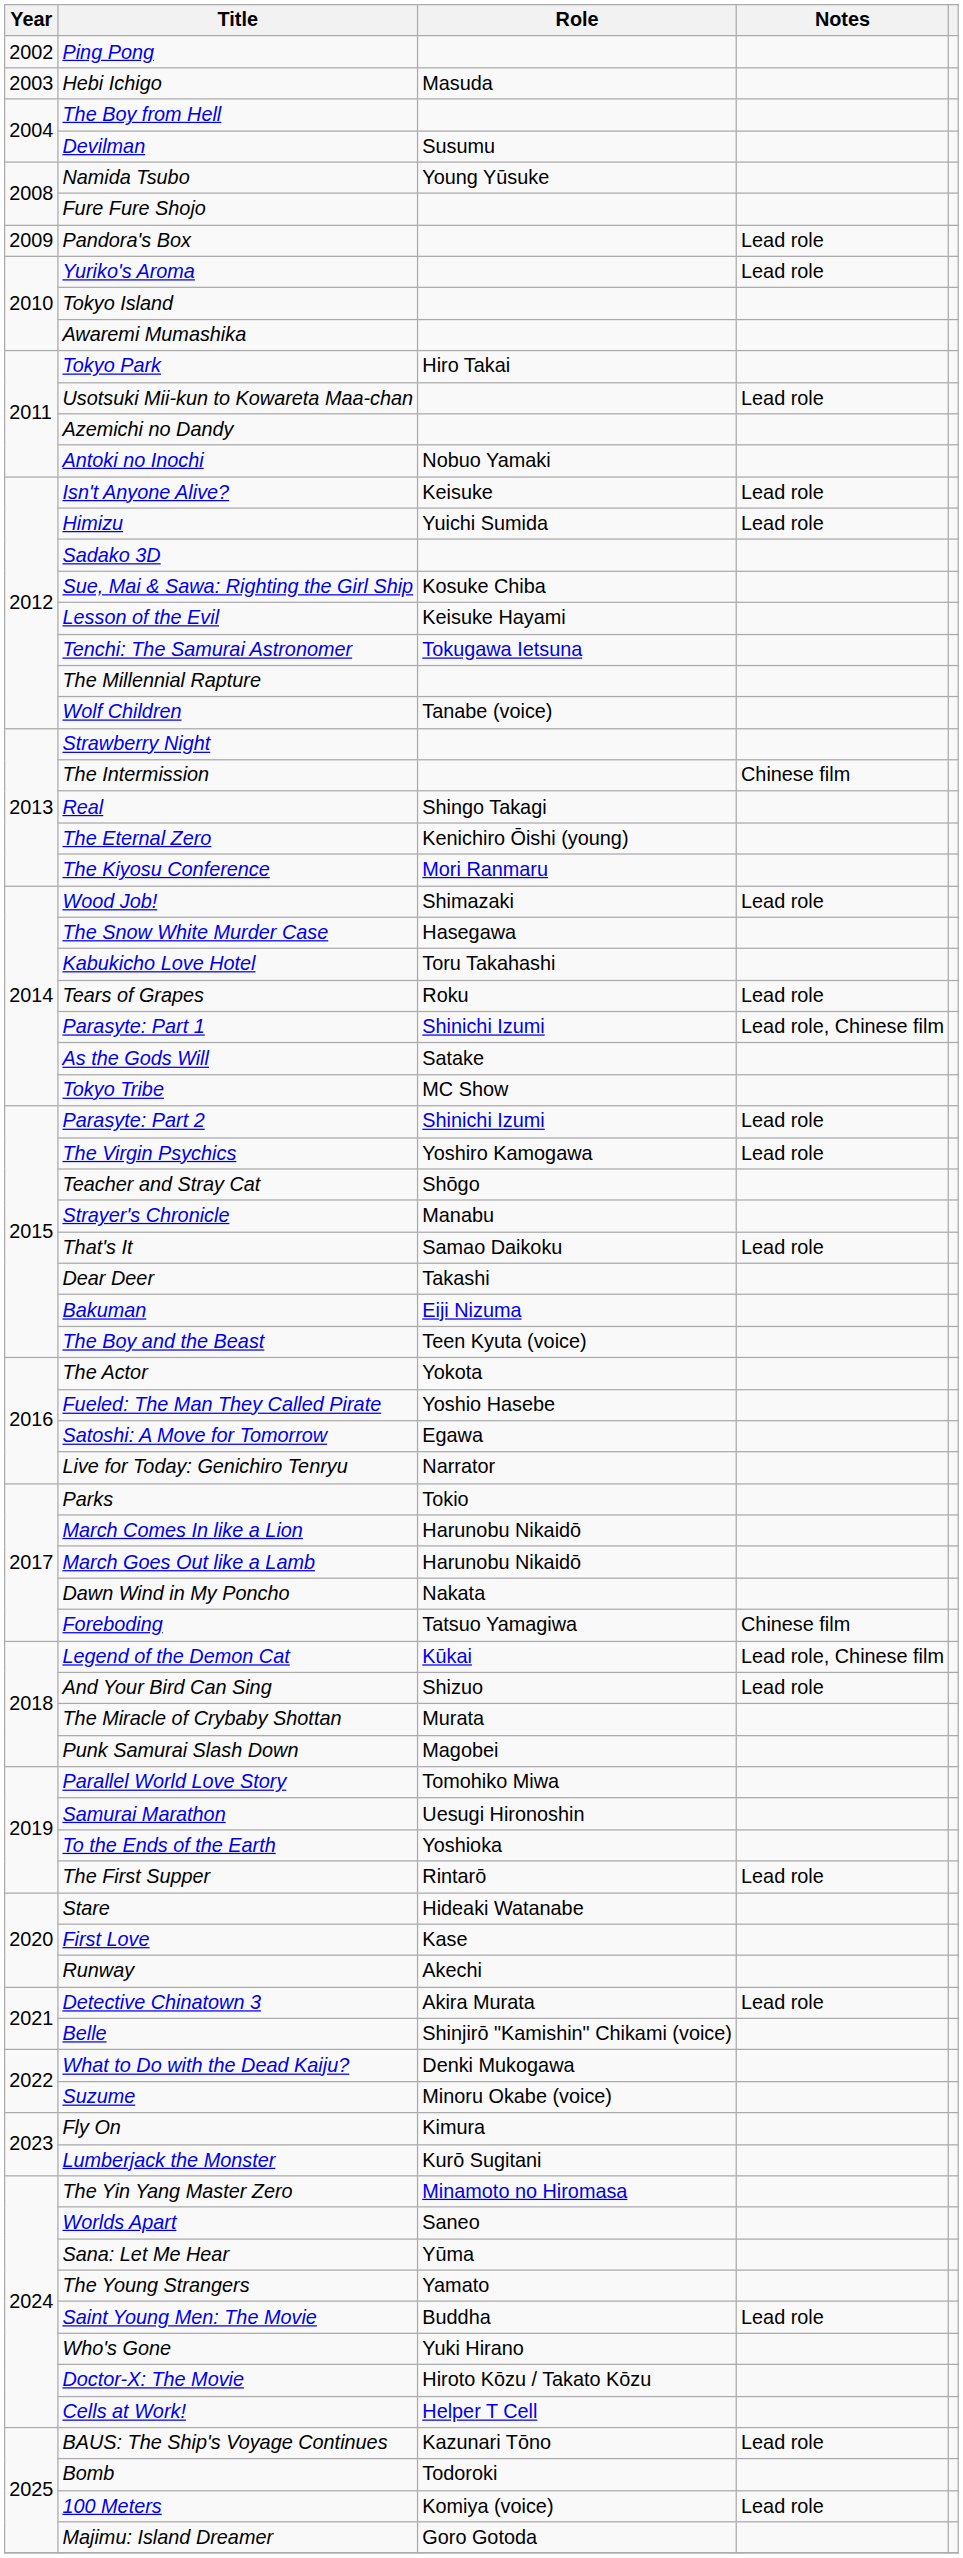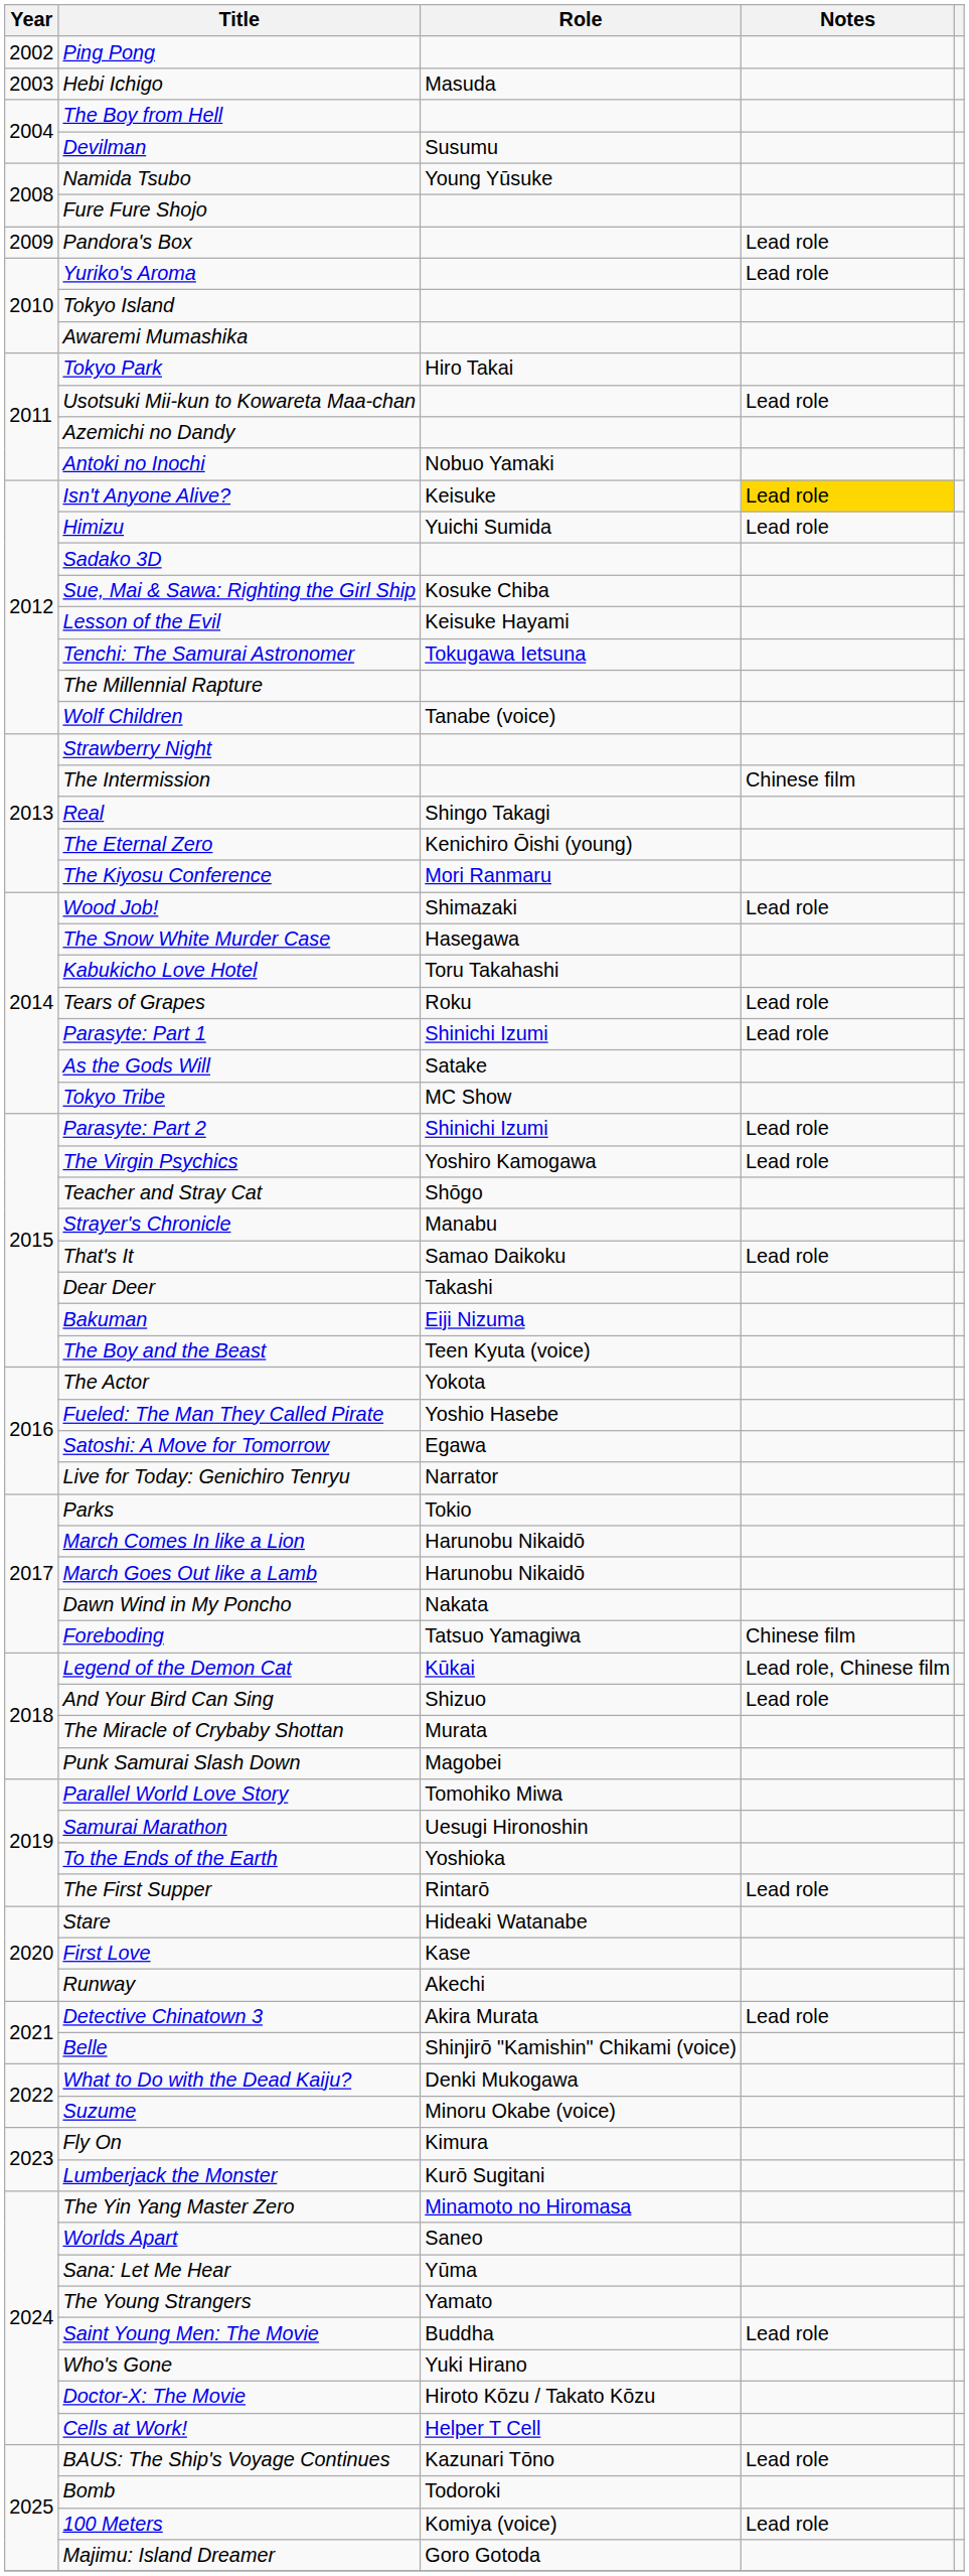 <table class="wikitable">
 <tr>
 <th>Year</th>
 <th>Title</th>
 <th>Role</th>
 <th>Notes</th>
 <th></th>
 </tr>
 <tr>
 <td>2002</td>
 <td><em><a href='#'>Ping Pong</a></em></td>
 <td></td>
 <td></td>
 <td></td>
 </tr>
 <tr>
 <td>2003</td>
 <td><em>Hebi Ichigo</em></td>
 <td>Masuda</td>
 <td></td>
 <td></td>
 </tr>
 <tr>
 <td rowspan="2">2004</td>
 <td><em><a href='#'>The Boy from Hell</a></em></td>
 <td></td>
 <td></td>
 <td></td>
 </tr>
 <tr>
 <td><em><a href='#'>Devilman</a></em></td>
 <td>Susumu</td>
 <td></td>
 <td></td>
 </tr>
 <tr>
 <td rowspan="2">2008</td>
 <td><em>Namida Tsubo</em></td>
 <td>Young Yūsuke</td>
 <td></td>
 <td></td>
 </tr>
 <tr>
 <td><em>Fure Fure Shojo</em></td>
 <td></td>
 <td></td>
 <td></td>
 </tr>
 <tr>
 <td>2009</td>
 <td><em>Pandora's Box</em></td>
 <td></td>
 <td>Lead role</td>
 <td></td>
 </tr>
 <tr>
 <td rowspan="3">2010</td>
 <td><em><a href='#'>Yuriko's Aroma</a></em></td>
 <td></td>
 <td>Lead role</td>
 <td></td>
 </tr>
 <tr>
 <td><em>Tokyo Island</em></td>
 <td></td>
 <td></td>
 <td></td>
 </tr>
 <tr>
 <td><em>Awaremi Mumashika</em></td>
 <td></td>
 <td></td>
 <td></td>
 </tr>
 <tr>
 <td rowspan="4">2011</td>
 <td><em><a href='#'>Tokyo Park</a></em></td>
 <td>Hiro Takai</td>
 <td></td>
 <td></td>
 </tr>
 <tr>
 <td><em>Usotsuki Mii-kun to Kowareta Maa-chan</em></td>
 <td></td>
 <td>Lead role</td>
 <td></td>
 </tr>
 <tr>
 <td><em>Azemichi no Dandy</em></td>
 <td></td>
 <td></td>
 <td></td>
 </tr>
 <tr>
 <td><em><a href='#'>Antoki no Inochi</a></em></td>
 <td>Nobuo Yamaki</td>
 <td></td>
 <td></td>
 </tr>
 <tr>
 <td rowspan="8">2012</td>
 <td><em><a href='#'>Isn't Anyone Alive?</a></em></td>
 <td>Keisuke</td>
-<td>Lead role</td>
+<td style="background: gold;">Lead role</td>
 <td></td>
 </tr>
 <tr>
 <td><em><a href='#'>Himizu</a></em></td>
 <td>Yuichi Sumida</td>
 <td>Lead role</td>
 <td></td>
 </tr>
 <tr>
 <td><em><a href='#'>Sadako 3D</a></em></td>
 <td></td>
 <td></td>
 <td></td>
 </tr>
 <tr>
 <td><em><a href='#'>Sue, Mai & Sawa: Righting the Girl Ship</a></em></td>
 <td>Kosuke Chiba</td>
 <td></td>
 <td></td>
 </tr>
 <tr>
 <td><em><a href='#'>Lesson of the Evil</a></em></td>
 <td>Keisuke Hayami</td>
 <td></td>
 <td></td>
 </tr>
 <tr>
 <td><em><a href='#'>Tenchi: The Samurai Astronomer</a></em></td>
 <td><a href='#'>Tokugawa Ietsuna</a></td>
 <td></td>
 <td></td>
 </tr>
 <tr>
 <td><em>The Millennial Rapture</em></td>
 <td></td>
 <td></td>
 <td></td>
 </tr>
 <tr>
 <td><em><a href='#'>Wolf Children</a></em></td>
 <td>Tanabe (voice)</td>
 <td></td>
 <td></td>
 </tr>
 <tr>
 <td rowspan="5">2013</td>
 <td><em><a href='#'>Strawberry Night</a></em></td>
 <td></td>
 <td></td>
 <td></td>
 </tr>
 <tr>
 <td><em>The Intermission</em></td>
 <td></td>
 <td>Chinese film</td>
 <td></td>
 </tr>
 <tr>
 <td><em><a href='#'>Real</a></em></td>
 <td>Shingo Takagi</td>
 <td></td>
 <td></td>
 </tr>
 <tr>
 <td><em><a href='#'>The Eternal Zero</a></em></td>
 <td>Kenichiro Ōishi (young)</td>
 <td></td>
 <td></td>
 </tr>
 <tr>
 <td><em><a href='#'>The Kiyosu Conference</a></em></td>
 <td><a href='#'>Mori Ranmaru</a></td>
 <td></td>
 <td></td>
 </tr>
 <tr>
 <td rowspan="7">2014</td>
 <td><em><a href='#'>Wood Job!</a></em></td>
 <td>Shimazaki</td>
 <td>Lead role</td>
 <td></td>
 </tr>
 <tr>
 <td><em><a href='#'>The Snow White Murder Case</a></em></td>
 <td>Hasegawa</td>
 <td></td>
 <td></td>
 </tr>
 <tr>
 <td><em><a href='#'>Kabukicho Love Hotel</a></em></td>
 <td>Toru Takahashi</td>
 <td></td>
 <td></td>
 </tr>
 <tr>
 <td><em>Tears of Grapes</em></td>
 <td>Roku</td>
 <td>Lead role</td>
 <td></td>
 </tr>
 <tr>
 <td><em><a href='#'>Parasyte: Part 1</a></em></td>
 <td><a href='#'>Shinichi Izumi</a></td>
-<td>Lead role, Chinese film</td>
+<td>Lead role</td>
 <td></td>
 </tr>
 <tr>
 <td><em><a href='#'>As the Gods Will</a></em></td>
 <td>Satake</td>
 <td></td>
 <td></td>
 </tr>
 <tr>
 <td><em><a href='#'>Tokyo Tribe</a></em></td>
 <td>MC Show</td>
 <td></td>
 <td></td>
 </tr>
 <tr>
 <td rowspan="8">2015</td>
 <td><em><a href='#'>Parasyte: Part 2</a></em></td>
 <td><a href='#'>Shinichi Izumi</a></td>
 <td>Lead role</td>
 <td></td>
 </tr>
 <tr>
 <td><em><a href='#'>The Virgin Psychics</a></em></td>
 <td>Yoshiro Kamogawa</td>
 <td>Lead role</td>
 <td></td>
 </tr>
 <tr>
 <td><em>Teacher and Stray Cat</em></td>
 <td>Shōgo</td>
 <td></td>
 <td></td>
 </tr>
 <tr>
 <td><em><a href='#'>Strayer's Chronicle</a></em></td>
 <td>Manabu</td>
 <td></td>
 <td></td>
 </tr>
 <tr>
 <td><em>That's It</em></td>
 <td>Samao Daikoku</td>
 <td>Lead role</td>
 <td></td>
 </tr>
 <tr>
 <td><em>Dear Deer</em></td>
 <td>Takashi</td>
 <td></td>
 <td></td>
 </tr>
 <tr>
 <td><em><a href='#'>Bakuman</a></em></td>
 <td><a href='#'>Eiji Nizuma</a></td>
 <td></td>
 <td></td>
 </tr>
 <tr>
 <td><em><a href='#'>The Boy and the Beast</a></em></td>
 <td>Teen Kyuta (voice)</td>
 <td></td>
 <td></td>
 </tr>
 <tr>
 <td rowspan="4">2016</td>
 <td><em>The Actor</em></td>
 <td>Yokota</td>
 <td></td>
 <td></td>
 </tr>
 <tr>
 <td><em><a href='#'>Fueled: The Man They Called Pirate</a></em></td>
 <td>Yoshio Hasebe</td>
 <td></td>
 <td></td>
 </tr>
 <tr>
 <td><em><a href='#'>Satoshi: A Move for Tomorrow</a></em></td>
 <td>Egawa</td>
 <td></td>
 <td></td>
 </tr>
 <tr>
 <td><em>Live for Today: Genichiro Tenryu</em></td>
 <td>Narrator</td>
 <td></td>
 <td></td>
 </tr>
 <tr>
 <td rowspan="5">2017</td>
 <td><em>Parks</em></td>
 <td>Tokio</td>
 <td></td>
 <td></td>
 </tr>
 <tr>
 <td><em><a href='#'>March Comes In like a Lion</a></em></td>
 <td>Harunobu Nikaidō</td>
 <td></td>
 <td></td>
 </tr>
 <tr>
 <td><em><a href='#'>March Goes Out like a Lamb</a></em></td>
 <td>Harunobu Nikaidō</td>
 <td></td>
 <td></td>
 </tr>
 <tr>
 <td><em>Dawn Wind in My Poncho</em></td>
 <td>Nakata</td>
 <td></td>
 <td></td>
 </tr>
 <tr>
 <td><em><a href='#'>Foreboding</a></em></td>
 <td>Tatsuo Yamagiwa</td>
 <td>Chinese film</td>
 <td></td>
 </tr>
 <tr>
 <td rowspan="4">2018</td>
 <td><em><a href='#'>Legend of the Demon Cat</a></em></td>
 <td><a href='#'>Kūkai</a></td>
 <td>Lead role, Chinese film</td>
 <td></td>
 </tr>
 <tr>
 <td><em>And Your Bird Can Sing</em></td>
 <td>Shizuo</td>
 <td>Lead role</td>
 <td></td>
 </tr>
 <tr>
 <td><em>The Miracle of Crybaby Shottan</em></td>
 <td>Murata</td>
 <td></td>
 <td></td>
 </tr>
 <tr>
 <td><em>Punk Samurai Slash Down</em></td>
 <td>Magobei</td>
 <td></td>
 <td></td>
 </tr>
 <tr>
 <td rowspan="4">2019</td>
 <td><em><a href='#'>Parallel World Love Story</a></em></td>
 <td>Tomohiko Miwa</td>
 <td></td>
 <td></td>
 </tr>
 <tr>
 <td><em><a href='#'>Samurai Marathon</a></em></td>
 <td>Uesugi Hironoshin</td>
 <td></td>
 <td></td>
 </tr>
 <tr>
 <td><em><a href='#'>To the Ends of the Earth</a></em></td>
 <td>Yoshioka</td>
 <td></td>
 <td></td>
 </tr>
 <tr>
 <td><em>The First Supper</em></td>
 <td>Rintarō</td>
 <td>Lead role</td>
 <td></td>
 </tr>
 <tr>
 <td rowspan="3">2020</td>
 <td><em>Stare</em></td>
 <td>Hideaki Watanabe</td>
 <td></td>
 <td></td>
 </tr>
 <tr>
 <td><em><a href='#'>First Love</a></em></td>
 <td>Kase</td>
 <td></td>
 <td></td>
 </tr>
 <tr>
 <td><em>Runway</em></td>
 <td>Akechi</td>
 <td></td>
 <td></td>
 </tr>
 <tr>
 <td rowspan="2">2021</td>
 <td><em><a href='#'>Detective Chinatown 3</a></em></td>
 <td>Akira Murata</td>
 <td>Lead role</td>
 <td></td>
 </tr>
 <tr>
 <td><em><a href='#'>Belle</a></em></td>
 <td>Shinjirō "Kamishin" Chikami (voice)</td>
 <td></td>
 <td></td>
 </tr>
 <tr>
 <td rowspan="2">2022</td>
 <td><em><a href='#'>What to Do with the Dead Kaiju?</a></em></td>
 <td>Denki Mukogawa</td>
 <td></td>
 <td></td>
 </tr>
 <tr>
 <td><em><a href='#'>Suzume</a></em></td>
 <td>Minoru Okabe (voice)</td>
 <td></td>
 <td></td>
 </tr>
 <tr>
 <td rowspan="2">2023</td>
 <td><em>Fly On</em></td>
 <td>Kimura</td>
 <td></td>
 <td></td>
 </tr>
 <tr>
 <td><em><a href='#'>Lumberjack the Monster</a></em></td>
 <td>Kurō Sugitani</td>
 <td></td>
 <td></td>
 </tr>
 <tr>
 <td rowspan="8">2024</td>
 <td><em>The Yin Yang Master Zero</em></td>
 <td><a href='#'>Minamoto no Hiromasa</a></td>
 <td></td>
 <td></td>
 </tr>
 <tr>
 <td><em><a href='#'>Worlds Apart</a></em></td>
 <td>Saneo</td>
 <td></td>
 <td></td>
 </tr>
 <tr>
 <td><em>Sana: Let Me Hear</em></td>
 <td>Yūma</td>
 <td></td>
 <td></td>
 </tr>
 <tr>
 <td><em>The Young Strangers</em></td>
 <td>Yamato</td>
 <td></td>
 <td></td>
 </tr>
 <tr>
 <td><em><a href='#'>Saint Young Men: The Movie</a></em></td>
 <td>Buddha</td>
 <td>Lead role</td>
 <td></td>
 </tr>
 <tr>
 <td><em>Who's Gone</em></td>
 <td>Yuki Hirano</td>
 <td></td>
 <td></td>
 </tr>
 <tr>
 <td><em><a href='#'>Doctor-X: The Movie</a></em></td>
 <td>Hiroto Kōzu / Takato Kōzu</td>
 <td></td>
 <td></td>
 </tr>
 <tr>
 <td><em><a href='#'>Cells at Work!</a></em></td>
 <td><a href='#'>Helper T Cell</a></td>
 <td></td>
 <td></td>
 </tr>
 <tr>
 <td rowspan=4>2025</td>
 <td><em>BAUS: The Ship's Voyage Continues</em></td>
 <td>Kazunari Tōno</td>
 <td>Lead role</td>
 <td></td>
 </tr>
 <tr>
 <td><em>Bomb</em></td>
 <td>Todoroki</td>
 <td></td>
 <td></td>
 </tr>
 <tr>
 <td><em><a href='#'>100 Meters</a></em></td>
 <td>Komiya (voice)</td>
 <td>Lead role</td>
 <td></td>
 </tr>
 <tr>
 <td><em>Majimu: Island Dreamer</em></td>
 <td>Goro Gotoda</td>
 <td></td>
 <td></td>
 </tr>
 <tr>
 </tr>
 </table>
